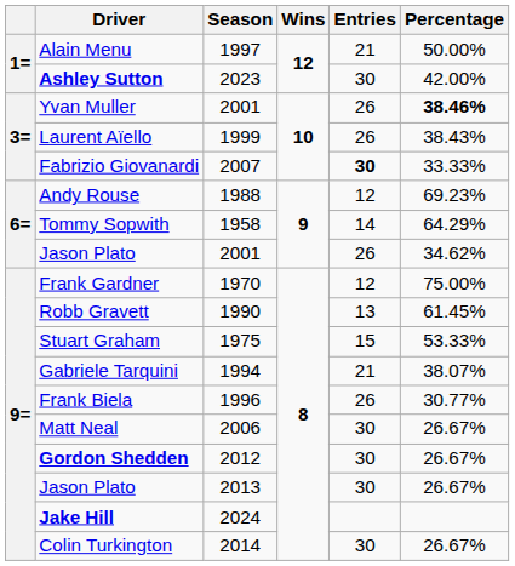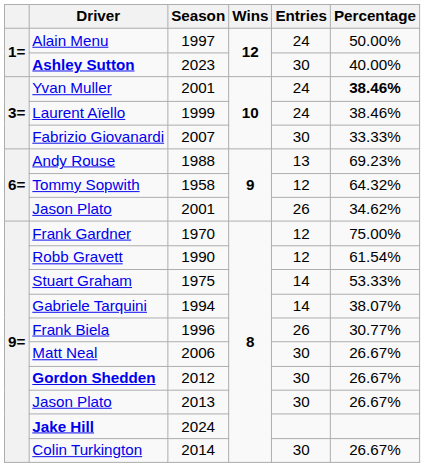 <table class="wikitable" style="text-align:center">
 <tr>
 <th></th>
 <th>Driver</th>
 <th>Season</th>
 <th>Wins</th>
 <th>Entries</th>
 <th>Percentage</th>
 </tr>
 <tr>
 <th rowspan="2">1=</th>
 <td align="left"> <a href='#'>Alain Menu</a></td>
 <td>1997</td>
 <td rowspan="2"><strong>12</strong></td>
-<td>21</td>
+<td>24</td>
 <td>50.00%</td>
 </tr>
 <tr>
 <td align="left"> <strong><a href='#'>Ashley Sutton</a></strong></td>
 <td>2023</td>
 <td>30</td>
-<td>42.00%</td>
+<td>40.00%</td>
 </tr>
 <tr>
 <th rowspan="3">3=</th>
 <td align="left"> <a href='#'>Yvan Muller</a></td>
 <td>2001</td>
 <td rowspan="3"><strong>10</strong></td>
-<td>26</td>
+<td>24</td>
 <td><strong>38.46%</strong></td>
 </tr>
 <tr>
 <td align="left"> <a href='#'>Laurent Aïello</a></td>
 <td>1999</td>
-<td>26</td>
-<td>38.43%</td>
+<td>24</td>
+<td>38.46%</td>
 </tr>
 <tr>
 <td align="left"> <a href='#'>Fabrizio Giovanardi</a></td>
 <td>2007</td>
-<td><strong>30</strong></td>
+<td>30</td>
 <td>33.33%</td>
 </tr>
 <tr>
 <th rowspan="3">6=</th>
 <td align="left"> <a href='#'>Andy Rouse</a></td>
 <td>1988</td>
 <td rowspan="3"><strong>9</strong></td>
-<td>12</td>
+<td>13</td>
 <td>69.23%</td>
 </tr>
 <tr>
 <td align="left"> <a href='#'>Tommy Sopwith</a></td>
 <td>1958</td>
-<td>14</td>
-<td>64.29%</td>
+<td>12</td>
+<td>64.32%</td>
 </tr>
 <tr>
 <td align="left"> <a href='#'>Jason Plato</a></td>
 <td>2001</td>
 <td>26</td>
 <td>34.62%</td>
 </tr>
 <tr>
 <th rowspan="10">9=</th>
 <td align="left"> <a href='#'>Frank Gardner</a></td>
 <td>1970</td>
 <td rowspan="10"><strong>8</strong></td>
 <td>12</td>
 <td>75.00%</td>
 </tr>
 <tr>
 <td align="left"> <a href='#'>Robb Gravett</a></td>
 <td>1990</td>
-<td>13</td>
-<td>61.45%</td>
+<td>12</td>
+<td>61.54%</td>
 </tr>
 <tr>
 <td align="left"> <a href='#'>Stuart Graham</a></td>
 <td>1975</td>
-<td>15</td>
+<td>14</td>
 <td>53.33%</td>
 </tr>
 <tr>
 <td align="left"> <a href='#'>Gabriele Tarquini</a></td>
 <td>1994</td>
-<td>21</td>
+<td>14</td>
 <td>38.07%</td>
 </tr>
 <tr>
 <td align="left"> <a href='#'>Frank Biela</a></td>
 <td>1996</td>
 <td>26</td>
 <td>30.77%</td>
 </tr>
 <tr>
 <td align="left"> <a href='#'>Matt Neal</a></td>
 <td>2006</td>
 <td>30</td>
 <td>26.67%</td>
 </tr>
 <tr>
 <td align="left"> <a href='#'><strong>Gordon Shedden</strong></a></td>
 <td>2012</td>
 <td>30</td>
 <td>26.67%</td>
 </tr>
 <tr>
 <td align="left"> <a href='#'>Jason Plato</a></td>
 <td>2013</td>
 <td>30</td>
 <td>26.67%</td>
 </tr>
 <tr>
 <td align="left"> <a href='#'><strong>Jake Hill</strong></a></td>
 <td>2024</td>
 <td></td>
 <td></td>
 </tr>
 <tr>
 <td align="left"> <a href='#'>Colin Turkington</a></td>
 <td>2014</td>
 <td>30</td>
 <td>26.67%</td>
 </tr>
 </table>
